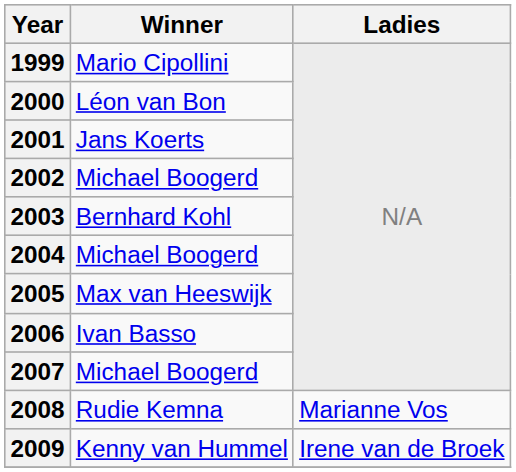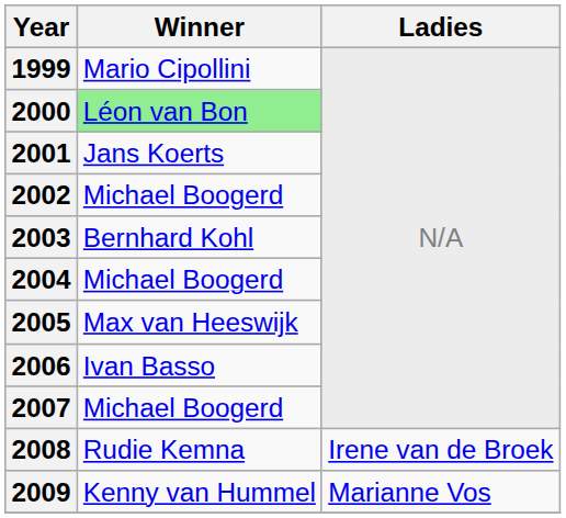 <table class="wikitable" style="font-size: 95%;">
 <tr>
 <th>Year</th>
 <th>Winner</th>
 <th>Ladies</th>
 </tr>
 <tr>
 <th>1999</th>
 <td> <a href='#'>Mario Cipollini</a></td>
 <td rowspan=9 style="background: #ececec; color: grey; vertical-align: middle; text-align: center; " class="table-na">N/A</td>
 </tr>
 <tr>
 <th>2000</th>
-<td> <a href='#'>Léon van Bon</a></td>
+<td style="background: lightgreen;"> <a href='#'>Léon van Bon</a></td>
 </tr>
 <tr>
 <th>2001</th>
 <td> <a href='#'>Jans Koerts</a></td>
 </tr>
 <tr>
 <th>2002</th>
 <td> <a href='#'>Michael Boogerd</a></td>
 </tr>
 <tr>
 <th>2003</th>
 <td> <a href='#'>Bernhard Kohl</a></td>
 </tr>
 <tr>
 <th>2004</th>
 <td> <a href='#'>Michael Boogerd</a></td>
 </tr>
 <tr>
 <th>2005</th>
 <td> <a href='#'>Max van Heeswijk</a></td>
 </tr>
 <tr>
 <th>2006</th>
 <td> <a href='#'>Ivan Basso</a></td>
 </tr>
 <tr>
 <th>2007</th>
 <td> <a href='#'>Michael Boogerd</a></td>
 </tr>
 <tr>
 <th>2008</th>
 <td> <a href='#'>Rudie Kemna</a></td>
-<td> <a href='#'>Marianne Vos</a></td>
+<td> <a href='#'>Irene van de Broek</a></td>
 </tr>
 <tr>
 <th>2009</th>
 <td> <a href='#'>Kenny van Hummel</a></td>
-<td> <a href='#'>Irene van de Broek</a></td>
+<td> <a href='#'>Marianne Vos</a></td>
 </tr>
 <tr>
 </tr>
 </table>
